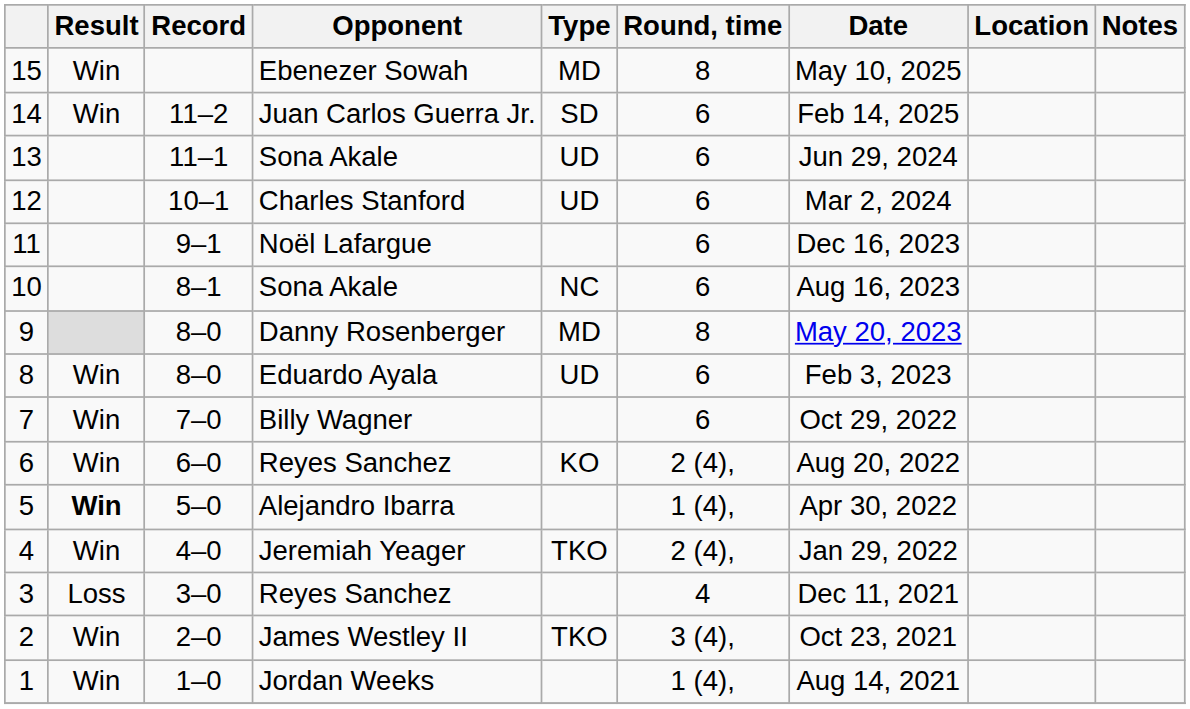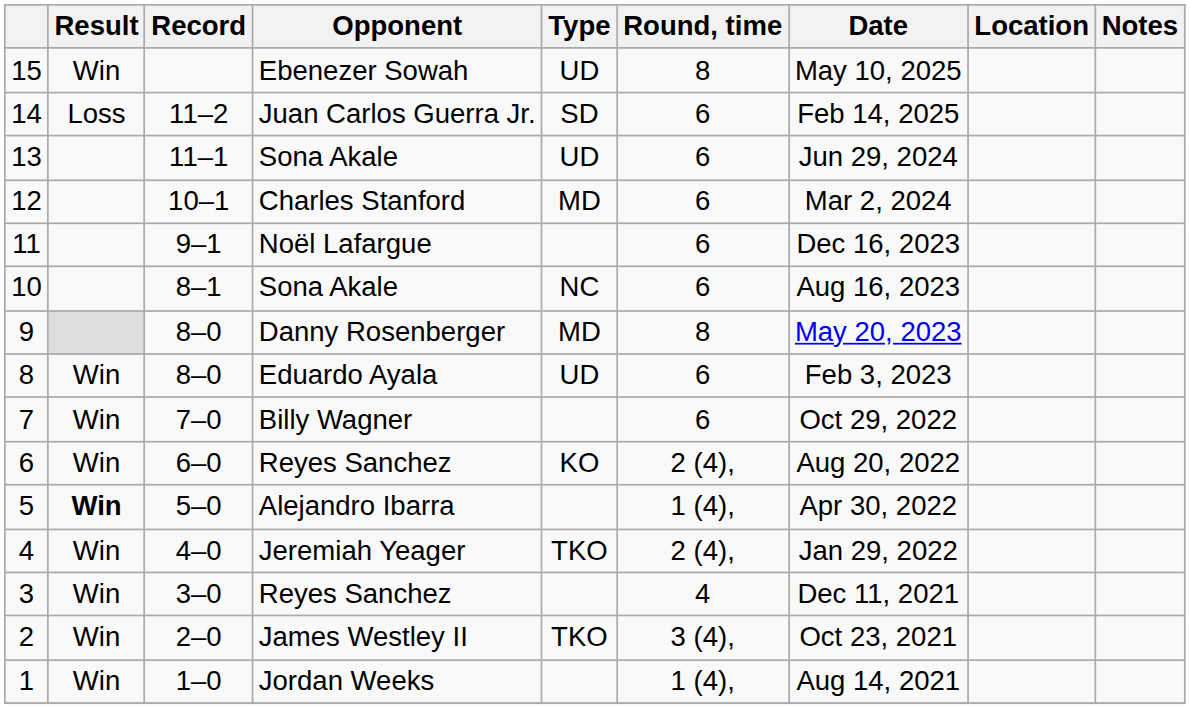 <table class="wikitable" style="text-align:center">
 <tr>
 <th></th>
 <th>Result</th>
 <th>Record</th>
 <th>Opponent</th>
 <th>Type</th>
 <th>Round, time</th>
 <th>Date</th>
 <th>Location</th>
 <th>Notes</th>
 </tr>
 <tr>
 <td>15</td>
 <td>Win</td>
 <td></td>
 <td align=left>Ebenezer Sowah</td>
-<td>MD</td>
+<td>UD</td>
 <td>8</td>
 <td>May 10, 2025</td>
 <td align=left></td>
 <td></td>
 </tr>
 <tr>
 <td>14</td>
-<td>Win</td>
+<td>Loss</td>
 <td>11–2 </td>
 <td align=left>Juan Carlos Guerra Jr.</td>
 <td>SD</td>
 <td>6</td>
 <td>Feb 14, 2025</td>
 <td align=left></td>
 <td></td>
 </tr>
 <tr>
 <td>13</td>
 <td></td>
 <td>11–1 </td>
 <td align=left>Sona Akale</td>
 <td>UD</td>
 <td>6</td>
 <td>Jun 29, 2024</td>
 <td align=left></td>
 <td></td>
 </tr>
 <tr>
 <td>12</td>
 <td></td>
 <td>10–1 </td>
 <td align=left>Charles Stanford</td>
-<td>UD</td>
+<td>MD</td>
 <td>6</td>
 <td>Mar 2, 2024</td>
 <td align=left></td>
 <td></td>
 </tr>
 <tr>
 <td>11</td>
 <td></td>
 <td>9–1 </td>
 <td align=left>Noël Lafargue</td>
 <td></td>
 <td>6</td>
 <td>Dec 16, 2023</td>
 <td align=left></td>
 <td></td>
 </tr>
 <tr>
 <td>10</td>
 <td></td>
 <td>8–1 </td>
 <td align=left>Sona Akale</td>
 <td>NC</td>
 <td>6</td>
 <td>Aug 16, 2023</td>
 <td align=left></td>
 <td></td>
 </tr>
 <tr>
 <td>9</td>
 <td style="background:#DDD"></td>
 <td>8–0 </td>
 <td align=left>Danny Rosenberger</td>
 <td>MD</td>
 <td>8</td>
 <td><a href='#'>May 20, 2023</a></td>
 <td align=left></td>
 <td align=left></td>
 </tr>
 <tr>
 <td>8</td>
 <td>Win</td>
 <td>8–0</td>
 <td align=left>Eduardo Ayala</td>
 <td>UD</td>
 <td>6</td>
 <td>Feb 3, 2023</td>
 <td align=left></td>
 <td></td>
 </tr>
 <tr>
 <td>7</td>
 <td>Win</td>
 <td>7–0</td>
 <td align=left>Billy Wagner</td>
 <td></td>
 <td>6</td>
 <td>Oct 29, 2022</td>
 <td align=left></td>
 <td></td>
 </tr>
 <tr>
 <td>6</td>
 <td>Win</td>
 <td>6–0</td>
 <td align=left>Reyes Sanchez</td>
 <td>KO</td>
 <td>2 (4), </td>
 <td>Aug 20, 2022</td>
 <td align=left></td>
 <td></td>
 </tr>
 <tr>
 <td>5</td>
 <td><strong>Win</strong></td>
 <td>5–0</td>
 <td align=left>Alejandro Ibarra</td>
 <td></td>
 <td>1 (4), </td>
 <td>Apr 30, 2022</td>
 <td align=left></td>
 <td></td>
 </tr>
 <tr>
 <td>4</td>
 <td>Win</td>
 <td>4–0</td>
 <td align=left>Jeremiah Yeager</td>
 <td>TKO</td>
 <td>2 (4), </td>
 <td>Jan 29, 2022</td>
 <td align=left></td>
 <td></td>
 </tr>
 <tr>
 <td>3</td>
-<td>Loss</td>
+<td>Win</td>
 <td>3–0</td>
 <td align=left>Reyes Sanchez</td>
 <td></td>
 <td>4</td>
 <td>Dec 11, 2021</td>
 <td align=left></td>
 <td></td>
 </tr>
 <tr>
 <td>2</td>
 <td>Win</td>
 <td>2–0</td>
 <td align=left>James Westley II</td>
 <td>TKO</td>
 <td>3 (4), </td>
 <td>Oct 23, 2021</td>
 <td align=left></td>
 <td></td>
 </tr>
 <tr>
 <td>1</td>
 <td>Win</td>
 <td>1–0</td>
 <td align=left>Jordan Weeks</td>
 <td></td>
 <td>1 (4), </td>
 <td>Aug 14, 2021</td>
 <td align=left></td>
 <td></td>
 </tr>
 <tr>
 </tr>
 </table>
